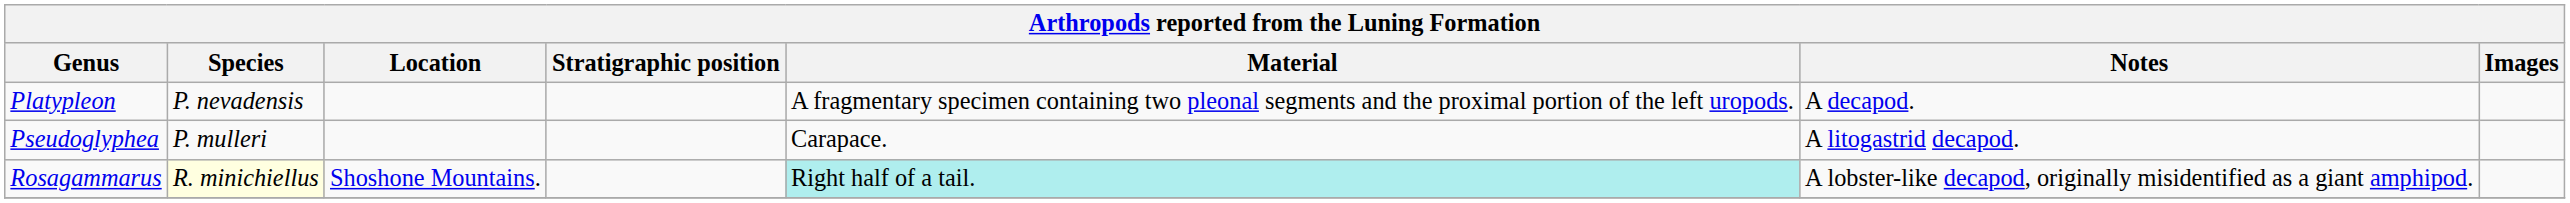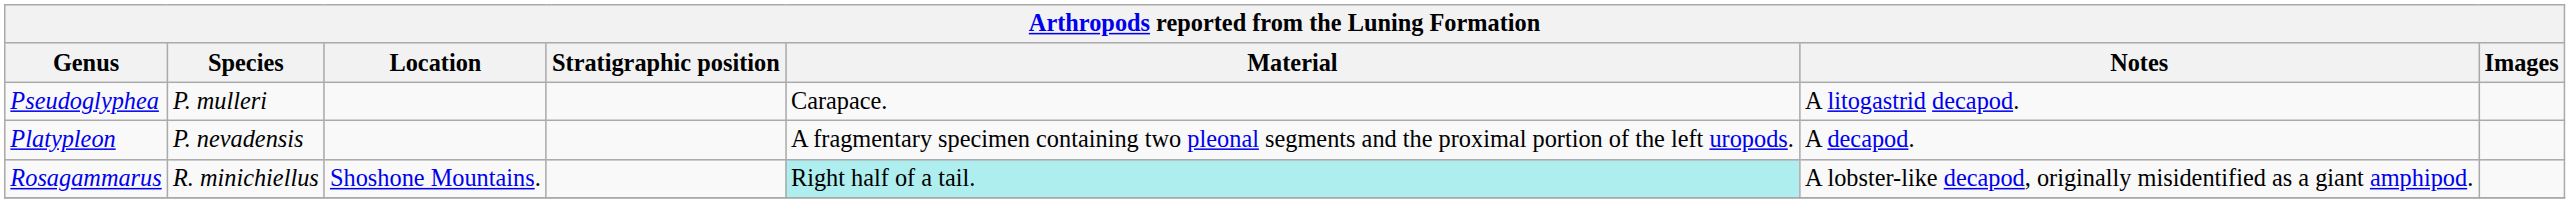 <table class="wikitable" align="center">
 <tr>
 <th colspan="7" align="center"><strong><a href='#'>Arthropods</a> reported from the Luning Formation</strong></th>
 </tr>
 <tr>
 <th>Genus</th>
 <th>Species</th>
 <th><strong>Location</strong></th>
 <th>Stratigraphic position</th>
 <th><strong>Material</strong></th>
 <th>Notes</th>
 <th>Images</th>
 </tr>
 <tr>
+<td><em><a href='#'>Pseudoglyphea</a></em></td>
+<td><em>P. mulleri</em></td>
+<td></td>
+<td></td>
+<td>Carapace.</td>
+<td>A <a href='#'>litogastrid</a> <a href='#'>decapod</a>.</td>
+<td></td>
+</tr>
+<tr>
 <td><em><a href='#'>Platypleon</a></em></td>
 <td><em>P. nevadensis</em></td>
 <td></td>
 <td></td>
 <td>A fragmentary specimen containing two <a href='#'>pleonal</a> segments and the proximal portion of the left <a href='#'>uropods</a>.</td>
 <td>A <a href='#'>decapod</a>.</td>
 <td></td>
 </tr>
 <tr>
-<td><em><a href='#'>Pseudoglyphea</a></em></td>
-<td><em>P. mulleri</em></td>
-<td></td>
-<td></td>
-<td>Carapace.</td>
-<td>A <a href='#'>litogastrid</a> <a href='#'>decapod</a>.</td>
-<td></td>
-</tr>
-<tr>
 <td><em><a href='#'>Rosagammarus</a></em></td>
-<td style="background: lightyellow;"><em>R. minichiellus</em></td>
+<td><em>R. minichiellus</em></td>
 <td><a href='#'>Shoshone Mountains</a>.</td>
 <td></td>
 <td style="background: paleturquoise;">Right half of a tail.</td>
 <td>A lobster-like <a href='#'>decapod</a>, originally misidentified as a giant <a href='#'>amphipod</a>.</td>
 <td></td>
 </tr>
 <tr>
 </tr>
 </table>
